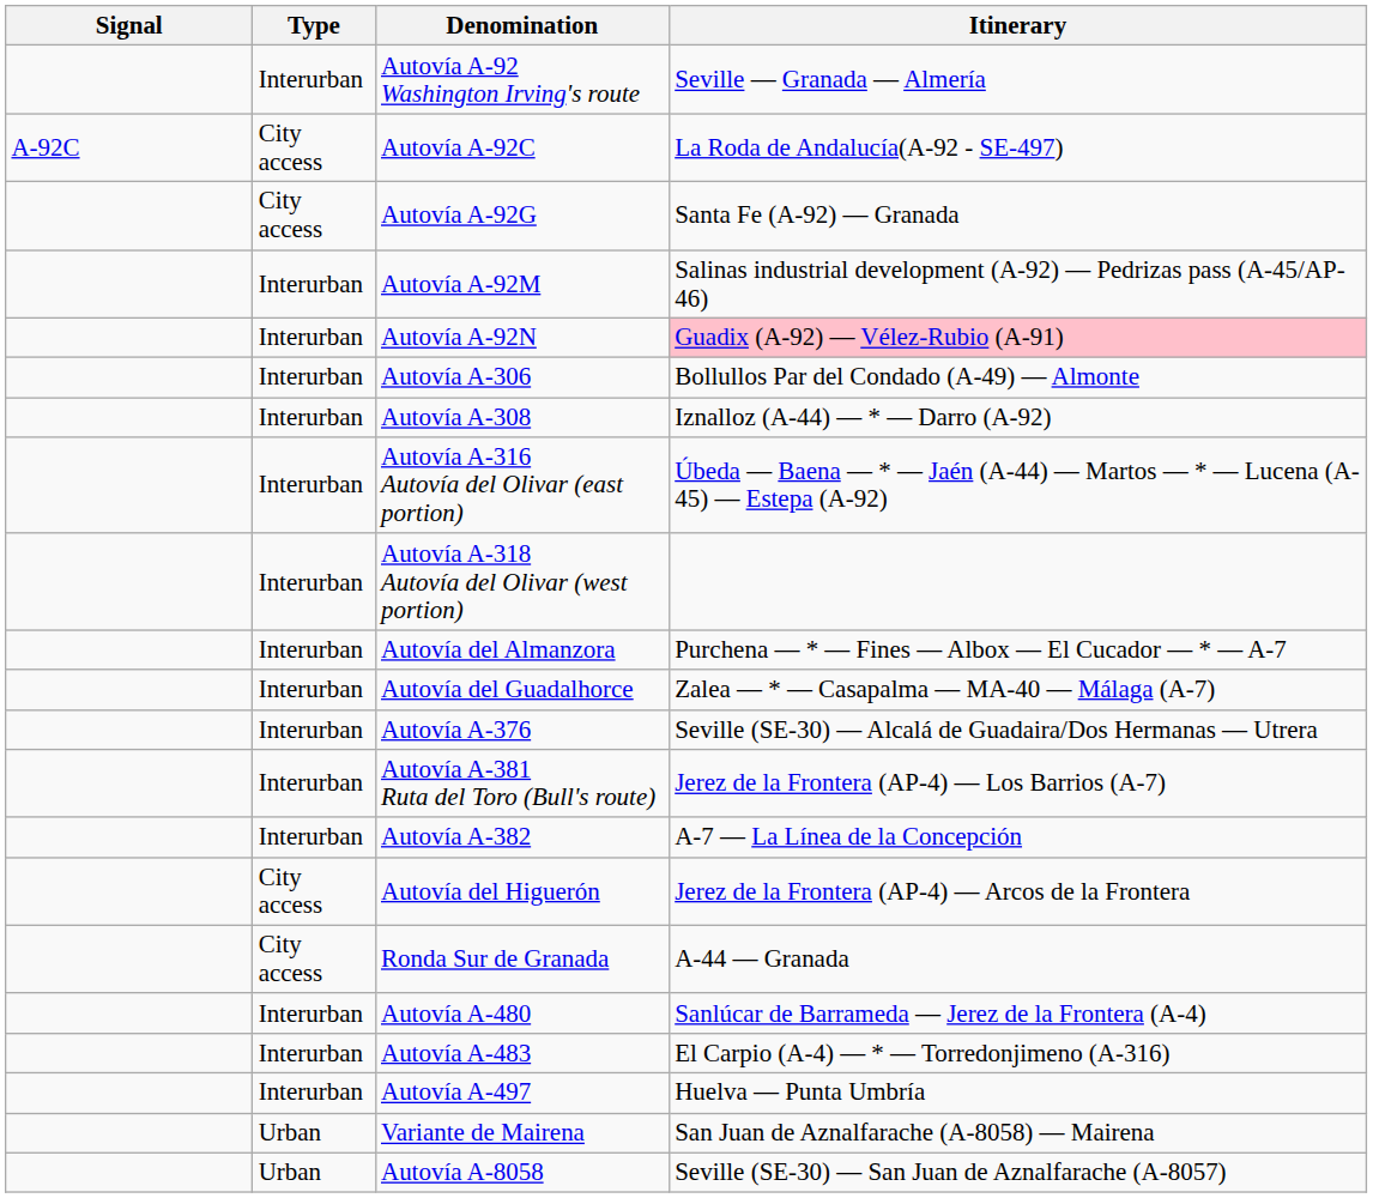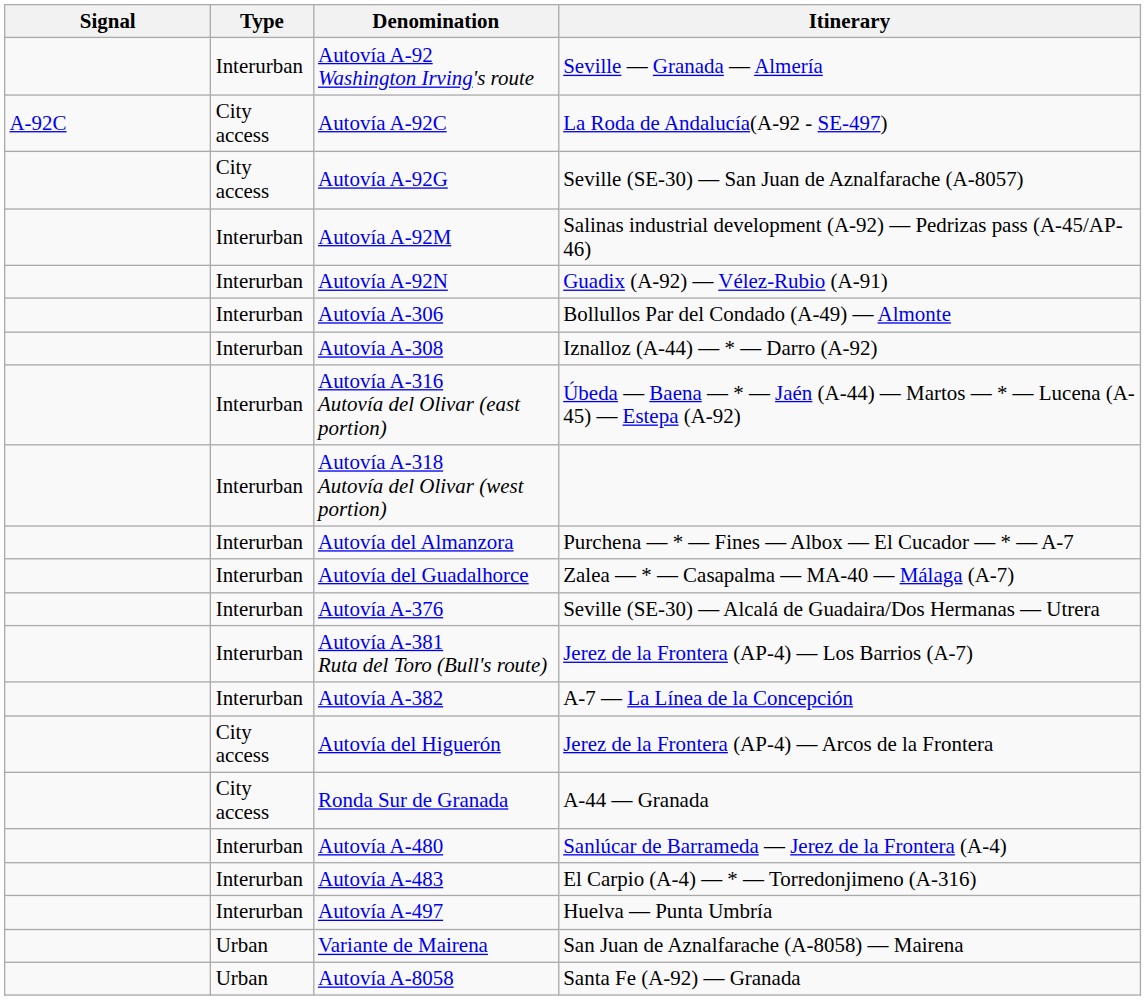 <table class="wikitable">
 <tr>
 <th width="150px">Signal</th>
 <th>Type</th>
 <th>Denomination</th>
 <th>Itinerary</th>
 </tr>
 <tr>
 <td></td>
 <td>Interurban</td>
 <td><a href='#'>Autovía A-92</a><br><em><a href='#'>Washington Irving</a>'s route</em></td>
 <td><a href='#'>Seville</a> — <a href='#'>Granada</a> — <a href='#'>Almería</a></td>
 </tr>
 <tr>
 <td><a href='#'>A-92C</a></td>
 <td>City access</td>
 <td><a href='#'>Autovía A-92C</a></td>
 <td><a href='#'>La Roda de Andalucía</a>(A-92 - <a href='#'>SE-497</a>)</td>
 </tr>
 <tr>
 <td></td>
 <td>City access</td>
 <td><a href='#'>Autovía A-92G</a></td>
-<td>Santa Fe (A-92) — Granada</td>
+<td>Seville (SE-30) — San Juan de Aznalfarache (A-8057)</td>
 </tr>
 <tr>
 <td></td>
 <td>Interurban</td>
 <td><a href='#'>Autovía A-92M</a></td>
 <td>Salinas industrial development (A-92) — Pedrizas pass (A-45/AP-46)</td>
 </tr>
 <tr>
 <td></td>
 <td>Interurban</td>
 <td><a href='#'>Autovía A-92N</a></td>
-<td style="background: pink;"><a href='#'>Guadix</a> (A-92) — <a href='#'>Vélez-Rubio</a> (A-91)</td>
+<td><a href='#'>Guadix</a> (A-92) — <a href='#'>Vélez-Rubio</a> (A-91)</td>
 </tr>
 <tr>
 <td></td>
 <td>Interurban</td>
 <td><a href='#'>Autovía A-306</a></td>
 <td>Bollullos Par del Condado (A-49) — <a href='#'>Almonte</a></td>
 </tr>
 <tr>
 <td></td>
 <td>Interurban</td>
 <td><a href='#'>Autovía A-308</a></td>
 <td>Iznalloz (A-44) — * — Darro (A-92)</td>
 </tr>
 <tr>
 <td></td>
 <td>Interurban</td>
 <td><a href='#'>Autovía A-316</a><br><em>Autovía del Olivar (east portion)</em></td>
 <td><a href='#'>Úbeda</a> — <a href='#'>Baena</a> — * — <a href='#'>Jaén</a> (A-44) — Martos — * — Lucena (A-45) — <a href='#'>Estepa</a> (A-92)</td>
 </tr>
 <tr>
 <td></td>
 <td>Interurban</td>
 <td><a href='#'>Autovía A-318</a><br><em>Autovía del Olivar (west portion)</em></td>
 <td></td>
 </tr>
 <tr>
 <td></td>
 <td>Interurban</td>
 <td><a href='#'>Autovía del Almanzora</a></td>
 <td>Purchena — * — Fines — Albox — El Cucador — * — A-7</td>
 </tr>
 <tr>
 <td></td>
 <td>Interurban</td>
 <td><a href='#'>Autovía del Guadalhorce</a></td>
 <td>Zalea — * — Casapalma — MA-40 — <a href='#'>Málaga</a> (A-7)</td>
 </tr>
 <tr>
 <td></td>
 <td>Interurban</td>
 <td><a href='#'>Autovía A-376</a></td>
 <td>Seville (SE-30) — Alcalá de Guadaira/Dos Hermanas — Utrera</td>
 </tr>
 <tr>
 <td></td>
 <td>Interurban</td>
 <td><a href='#'>Autovía A-381</a><br><em>Ruta del Toro (Bull's route)</em></td>
 <td><a href='#'>Jerez de la Frontera</a> (AP-4) — Los Barrios (A-7)</td>
 </tr>
 <tr>
 <td></td>
 <td>Interurban</td>
 <td><a href='#'>Autovía A-382</a></td>
 <td>A-7 — <a href='#'>La Línea de la Concepción</a></td>
 </tr>
 <tr>
 <td></td>
 <td>City access</td>
 <td><a href='#'>Autovía del Higuerón</a></td>
 <td><a href='#'>Jerez de la Frontera</a> (AP-4) — Arcos de la Frontera</td>
 </tr>
 <tr>
 <td></td>
 <td>City access</td>
 <td><a href='#'>Ronda Sur de Granada</a></td>
 <td>A-44 — Granada</td>
 </tr>
 <tr>
 <td></td>
 <td>Interurban</td>
 <td><a href='#'>Autovía A-480</a></td>
 <td><a href='#'>Sanlúcar de Barrameda</a> — <a href='#'>Jerez de la Frontera</a> (A-4)</td>
 </tr>
 <tr>
 <td></td>
 <td>Interurban</td>
 <td><a href='#'>Autovía A-483</a></td>
 <td>El Carpio (A-4) — * — Torredonjimeno (A-316)</td>
 </tr>
 <tr>
 <td></td>
 <td>Interurban</td>
 <td><a href='#'>Autovía A-497</a></td>
 <td>Huelva — Punta Umbría</td>
 </tr>
 <tr>
 <td></td>
 <td>Urban</td>
 <td><a href='#'>Variante de Mairena</a></td>
 <td>San Juan de Aznalfarache (A-8058) — Mairena</td>
 </tr>
 <tr>
 <td></td>
 <td>Urban</td>
 <td><a href='#'>Autovía A-8058</a></td>
-<td>Seville (SE-30) — San Juan de Aznalfarache (A-8057)</td>
+<td>Santa Fe (A-92) — Granada</td>
 </tr>
 </table>
